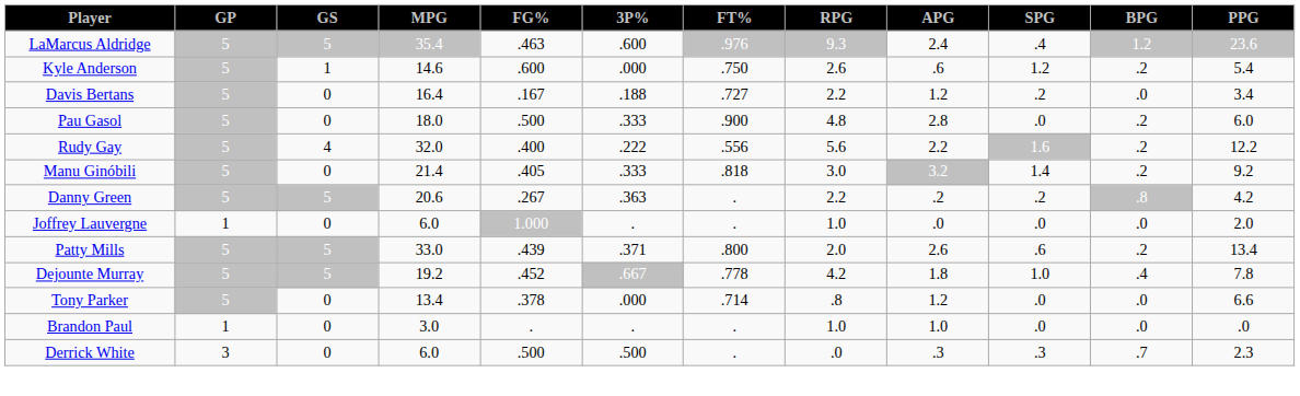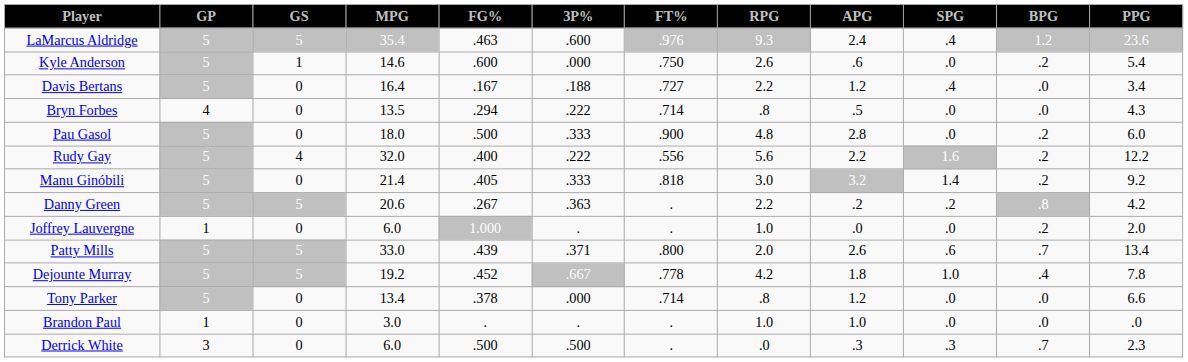 <table class="wikitable sortable" style="font-size:90%; text-align:center; white-space:nowrap;">
 <tr>
 <th style="background:#000000;color:silver;" width="10%">Player</th>
 <th style="background:#000000;color:silver;" width="6%">GP</th>
 <th style="background:#000000;color:silver;" width="6%">GS</th>
 <th style="background:#000000;color:silver;" width="6%">MPG</th>
 <th style="background:#000000;color:silver;" width="6%">FG%</th>
 <th style="background:#000000;color:silver;" width="6%">3P%</th>
 <th style="background:#000000;color:silver;" width="6%">FT%</th>
 <th style="background:#000000;color:silver;" width="6%">RPG</th>
 <th style="background:#000000;color:silver;" width="6%">APG</th>
 <th style="background:#000000;color:silver;" width="6%">SPG</th>
 <th style="background:#000000;color:silver;" width="6%">BPG</th>
 <th style="background:#000000;color:silver;" width="6%">PPG</th>
 </tr>
 <tr>
 <td><a href='#'>LaMarcus Aldridge</a></td>
 <td style="background:silver;color:#FFFFFF;">5</td>
 <td style="background:silver;color:#FFFFFF;">5</td>
 <td style="background:silver;color:#FFFFFF;">35.4</td>
 <td>.463</td>
 <td>.600</td>
 <td style="background:silver;color:#FFFFFF;">.976</td>
 <td style="background:silver;color:#FFFFFF;">9.3</td>
 <td>2.4</td>
 <td>.4</td>
 <td style="background:silver;color:#FFFFFF;">1.2</td>
 <td style="background:silver;color:#FFFFFF;">23.6</td>
 </tr>
 <tr>
 <td><a href='#'>Kyle Anderson</a></td>
 <td style="background:silver;color:#FFFFFF;">5</td>
 <td>1</td>
 <td>14.6</td>
 <td>.600</td>
 <td>.000</td>
 <td>.750</td>
 <td>2.6</td>
 <td>.6</td>
-<td>1.2</td>
+<td>.0</td>
 <td>.2</td>
 <td>5.4</td>
 </tr>
 <tr>
 <td><a href='#'>Davis Bertans</a></td>
 <td style="background:silver;color:#FFFFFF;">5</td>
 <td>0</td>
 <td>16.4</td>
 <td>.167</td>
 <td>.188</td>
 <td>.727</td>
 <td>2.2</td>
 <td>1.2</td>
-<td>.2</td>
+<td>.4</td>
 <td>.0</td>
 <td>3.4</td>
+</tr>
+<tr>
+<td><a href='#'>Bryn Forbes</a></td>
+<td>4</td>
+<td>0</td>
+<td>13.5</td>
+<td>.294</td>
+<td>.222</td>
+<td>.714</td>
+<td>.8</td>
+<td>.5</td>
+<td>.0</td>
+<td>.0</td>
+<td>4.3</td>
 </tr>
 <tr>
 <td><a href='#'>Pau Gasol</a></td>
 <td style="background:silver;color:#FFFFFF;">5</td>
 <td>0</td>
 <td>18.0</td>
 <td>.500</td>
 <td>.333</td>
 <td>.900</td>
 <td>4.8</td>
 <td>2.8</td>
 <td>.0</td>
 <td>.2</td>
 <td>6.0</td>
 </tr>
 <tr>
 <td><a href='#'>Rudy Gay</a></td>
 <td style="background:silver;color:#FFFFFF;">5</td>
 <td>4</td>
 <td>32.0</td>
 <td>.400</td>
 <td>.222</td>
 <td>.556</td>
 <td>5.6</td>
 <td>2.2</td>
 <td style="background:silver;color:#FFFFFF;">1.6</td>
 <td>.2</td>
 <td>12.2</td>
 </tr>
 <tr>
 <td><a href='#'>Manu Ginóbili</a></td>
 <td style="background:silver;color:#FFFFFF;">5</td>
 <td>0</td>
 <td>21.4</td>
 <td>.405</td>
 <td>.333</td>
 <td>.818</td>
 <td>3.0</td>
 <td style="background:silver;color:#FFFFFF;">3.2</td>
 <td>1.4</td>
 <td>.2</td>
 <td>9.2</td>
 </tr>
 <tr>
 <td><a href='#'>Danny Green</a></td>
 <td style="background:silver;color:#FFFFFF;">5</td>
 <td style="background:silver;color:#FFFFFF;">5</td>
 <td>20.6</td>
 <td>.267</td>
 <td>.363</td>
 <td>.</td>
 <td>2.2</td>
 <td>.2</td>
 <td>.2</td>
 <td style="background:silver;color:#FFFFFF;">.8</td>
 <td>4.2</td>
 </tr>
 <tr>
 <td><a href='#'>Joffrey Lauvergne</a></td>
 <td>1</td>
 <td>0</td>
 <td>6.0</td>
 <td style="background:silver;color:#FFFFFF;">1.000</td>
 <td>.</td>
 <td>.</td>
 <td>1.0</td>
 <td>.0</td>
 <td>.0</td>
-<td>.0</td>
+<td>.2</td>
 <td>2.0</td>
 </tr>
 <tr>
 <td><a href='#'>Patty Mills</a></td>
 <td style="background:silver;color:#FFFFFF;">5</td>
 <td style="background:silver;color:#FFFFFF;">5</td>
 <td>33.0</td>
 <td>.439</td>
 <td>.371</td>
 <td>.800</td>
 <td>2.0</td>
 <td>2.6</td>
 <td>.6</td>
-<td>.2</td>
+<td>.7</td>
 <td>13.4</td>
 </tr>
 <tr>
 <td><a href='#'>Dejounte Murray</a></td>
 <td style="background:silver;color:#FFFFFF;">5</td>
 <td style="background:silver;color:#FFFFFF;">5</td>
 <td>19.2</td>
 <td>.452</td>
 <td style="background:silver;color:#FFFFFF;">.667</td>
 <td>.778</td>
 <td>4.2</td>
 <td>1.8</td>
 <td>1.0</td>
 <td>.4</td>
 <td>7.8</td>
 </tr>
 <tr>
 <td><a href='#'>Tony Parker</a></td>
 <td style="background:silver;color:#FFFFFF;">5</td>
 <td>0</td>
 <td>13.4</td>
 <td>.378</td>
 <td>.000</td>
 <td>.714</td>
 <td>.8</td>
 <td>1.2</td>
 <td>.0</td>
 <td>.0</td>
 <td>6.6</td>
 </tr>
 <tr>
 <td><a href='#'>Brandon Paul</a></td>
 <td>1</td>
 <td>0</td>
 <td>3.0</td>
 <td>.</td>
 <td>.</td>
 <td>.</td>
 <td>1.0</td>
 <td>1.0</td>
 <td>.0</td>
 <td>.0</td>
 <td>.0</td>
 </tr>
 <tr>
 <td><a href='#'>Derrick White</a></td>
 <td>3</td>
 <td>0</td>
 <td>6.0</td>
 <td>.500</td>
 <td>.500</td>
 <td>.</td>
 <td>.0</td>
 <td>.3</td>
 <td>.3</td>
 <td>.7</td>
 <td>2.3</td>
 </tr>
 </table>
